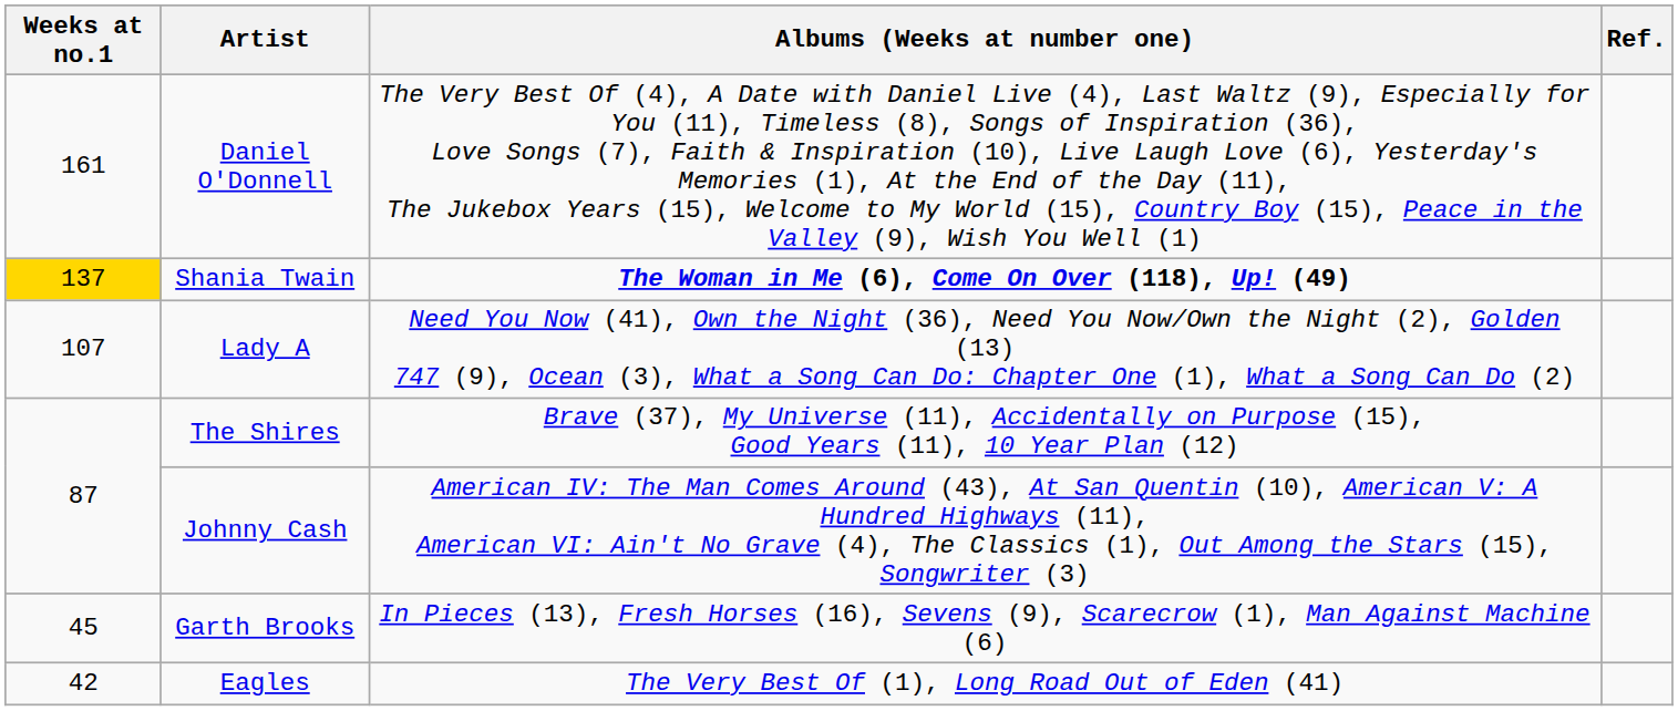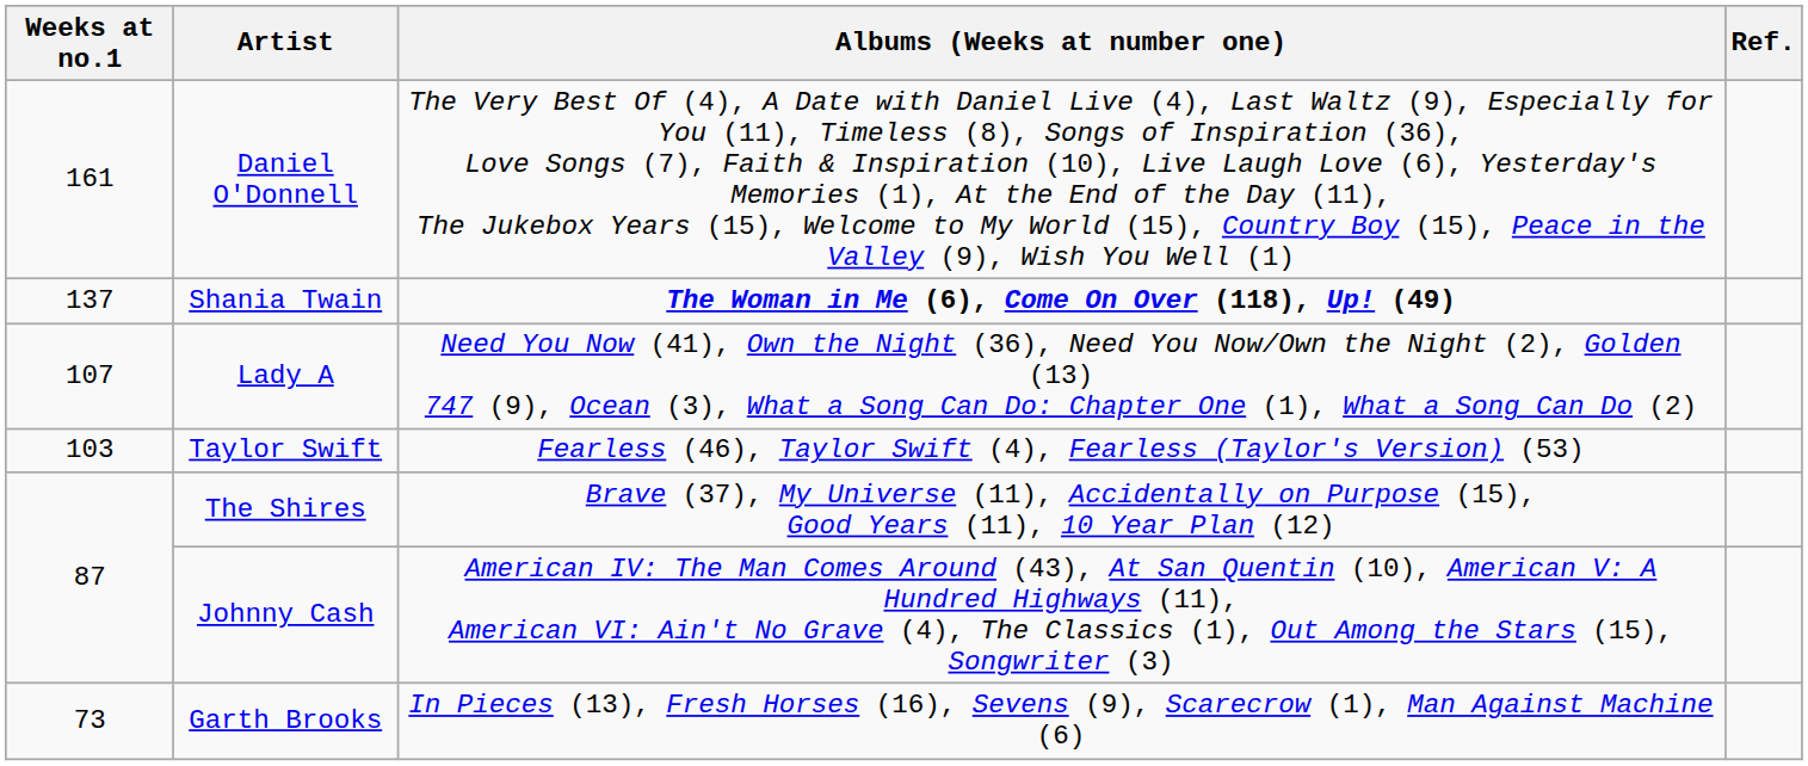 <table class="wikitable sortable">
 <tr>
 <th scope=col>Weeks at no.1</th>
 <th scope=col>Artist</th>
 <th scope=col>Albums (Weeks at number one)</th>
 <th scope=col>Ref.</th>
 </tr>
 <tr>
 <td align="center">161</td>
 <td align="center"><a href='#'>Daniel O'Donnell</a></td>
 <td align="center"><em>The Very Best Of</em> (4), <em>A Date with Daniel Live</em> (4), <em>Last Waltz</em> (9), <em>Especially for You</em> (11), <em>Timeless</em> (8), <em>Songs of Inspiration</em> (36), <br> <em>Love Songs</em> (7), <em>Faith & Inspiration</em> (10), <em>Live Laugh Love</em> (6), <em>Yesterday's Memories</em> (1), <em>At the End of the Day</em> (11), <br> <em>The Jukebox Years</em> (15), <em>Welcome to My World</em> (15), <em><a href='#'>Country Boy</a></em> (15), <em><a href='#'>Peace in the Valley</a></em> (9), <em>Wish You Well</em> (1)</td>
 <td align="center"></td>
 </tr>
 <tr>
-<td align="center" style="background: gold;">137</td>
+<td align="center">137</td>
 <td align="center"><a href='#'>Shania Twain</a></td>
 <td align="center"><strong><em><a href='#'>The Woman in Me</a></em> (6), <em><a href='#'>Come On Over</a></em> (118), <em><a href='#'>Up!</a></em> (49)</strong></td>
 <td align="center"></td>
 </tr>
 <tr>
 <td align="center">107</td>
 <td align="center"><a href='#'>Lady A</a></td>
 <td align="center"><em><a href='#'>Need You Now</a></em> (41), <em><a href='#'>Own the Night</a></em> (36), <em>Need You Now/Own the Night</em> (2), <em><a href='#'>Golden</a></em> (13) <br> <em><a href='#'>747</a></em> (9), <em><a href='#'>Ocean</a></em> (3), <em><a href='#'>What a Song Can Do: Chapter One</a></em> (1), <em><a href='#'>What a Song Can Do</a></em> (2)</td>
+<td align="center"></td>
+</tr>
+<tr>
+<td align="center">103</td>
+<td align="center"><a href='#'>Taylor Swift</a></td>
+<td align="center"><em><a href='#'>Fearless</a></em> (46), <em><a href='#'>Taylor Swift</a></em> (4), <em><a href='#'>Fearless (Taylor's Version)</a></em> (53)</td>
 <td align="center"></td>
 </tr>
 <tr>
 <td align="center" rowspan=2>87</td>
 <td align="center"><a href='#'>The Shires</a></td>
 <td align="center"><em><a href='#'>Brave</a></em> (37), <em><a href='#'>My Universe</a></em> (11), <em><a href='#'>Accidentally on Purpose</a></em> (15), <br><em><a href='#'>Good Years</a></em> (11), <em><a href='#'>10 Year Plan</a></em> (12)</td>
 <td align="center"></td>
 </tr>
 <tr>
 <td align="center"><a href='#'>Johnny Cash</a></td>
 <td align="center"><em><a href='#'>American IV: The Man Comes Around</a></em> (43), <em><a href='#'>At San Quentin</a></em> (10), <em><a href='#'>American V: A Hundred Highways</a></em> (11), <br> <em><a href='#'>American VI: Ain't No Grave</a></em> (4), <em>The Classics</em> (1), <em><a href='#'>Out Among the Stars</a></em> (15), <em><a href='#'>Songwriter</a></em> (3)</td>
 <td align="center"></td>
 </tr>
 <tr>
-<td align="center">45</td>
+<td align="center">73</td>
 <td align="center"><a href='#'>Garth Brooks</a></td>
 <td align="center"><em><a href='#'>In Pieces</a></em> (13), <em><a href='#'>Fresh Horses</a></em> (16), <em><a href='#'>Sevens</a></em> (9), <em><a href='#'>Scarecrow</a></em> (1), <em><a href='#'>Man Against Machine</a></em> (6)</td>
 <td align="center"></td>
 </tr>
-<tr>
-<td align="center">42</td>
-<td align="center"><a href='#'>Eagles</a></td>
-<td align="center"><em><a href='#'>The Very Best Of</a></em> (1), <em><a href='#'>Long Road Out of Eden</a></em> (41)</td>
-<td align="center"></td>
-</tr>
 </table>
